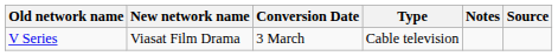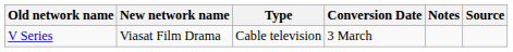 <table class="wikitable">
 <tr>
 <th>Old network name</th>
 <th>New network name</th>
+<th>Type</th>
 <th>Conversion Date</th>
-<th>Type</th>
 <th>Notes</th>
 <th>Source</th>
 </tr>
 <tr>
 <td><a href='#'>V Series</a></td>
 <td>Viasat Film Drama</td>
+<td>Cable television</td>
 <td>3 March</td>
-<td>Cable television</td>
 <td></td>
 <td></td>
 </tr>
 </table>
